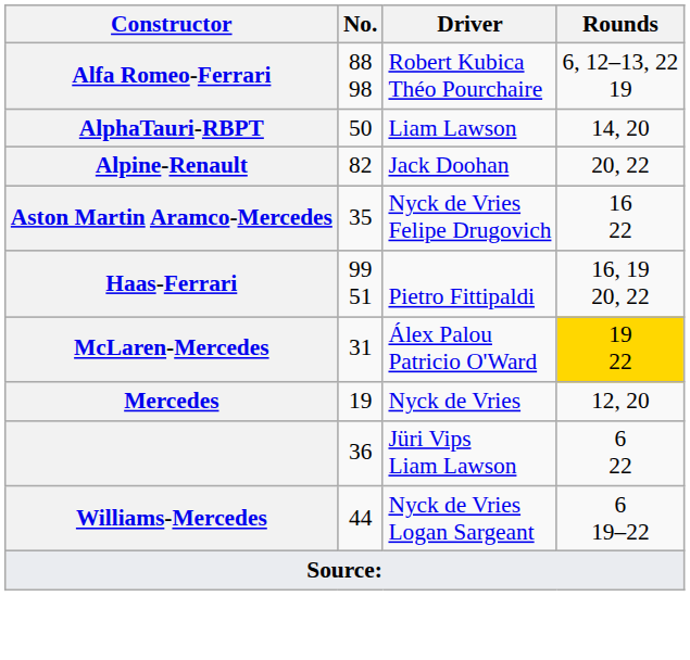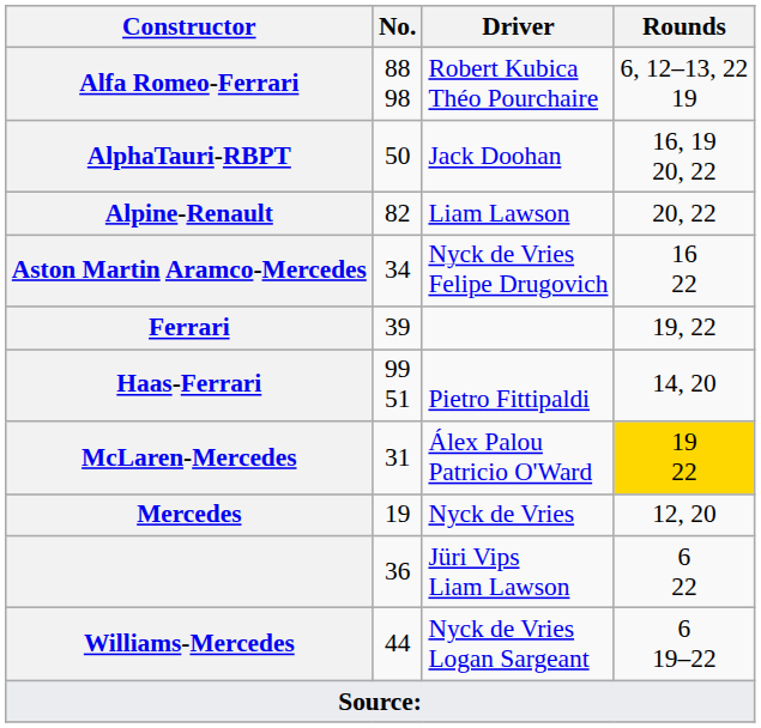 <table class="wikitable" style="font-size:85%">
 <tr>
 <th scope="col"><a href='#'>Constructor</a></th>
 <th scope="col">No.</th>
 <th scope="col">Driver</th>
 <th>Rounds</th>
 </tr>
 <tr>
 <th nowrap><a href='#'>Alfa Romeo</a>-<a href='#'>Ferrari</a></th>
 <td style="text-align:center" nowrap>88<br>98</td>
 <td><a href='#'>Robert Kubica</a><br><a href='#'>Théo Pourchaire</a></td>
 <td style="text-align:center" nowrap>6, 12–13, 22<br>19</td>
 </tr>
 <tr>
 <th nowrap><a href='#'>AlphaTauri</a>-<a href='#'>RBPT</a></th>
 <td style="text-align:center" nowrap>50</td>
-<td><a href='#'>Liam Lawson</a></td>
-<td style="text-align:center" nowrap>14, 20</td>
+<td><a href='#'>Jack Doohan</a></td>
+<td style="text-align:center" nowrap>16, 19<br>20, 22</td>
 </tr>
 <tr>
 <th><a href='#'>Alpine</a>-<a href='#'>Renault</a></th>
 <td style="text-align:center" nowrap>82</td>
-<td><a href='#'>Jack Doohan</a></td>
+<td><a href='#'>Liam Lawson</a></td>
 <td style="text-align:center" nowrap>20, 22</td>
 </tr>
 <tr>
 <th nowrap><a href='#'>Aston Martin</a> <a href='#'>Aramco</a>-<a href='#'>Mercedes</a></th>
-<td style="text-align:center" nowrap>35</td>
+<td style="text-align:center" nowrap>34</td>
 <td><a href='#'>Nyck de Vries</a><br><a href='#'>Felipe Drugovich</a></td>
 <td style="text-align:center" nowrap>16<br>22</td>
+</tr>
+<tr>
+<th><a href='#'>Ferrari</a></th>
+<td style="text-align:center" nowrap>39</td>
+<td></td>
+<td style="text-align:center" nowrap>19, 22</td>
 </tr>
 <tr>
 <th><a href='#'>Haas</a>-<a href='#'>Ferrari</a></th>
 <td style="text-align:center" nowrap>99<br>51</td>
 <td><br><a href='#'>Pietro Fittipaldi</a></td>
-<td style="text-align:center" nowrap>16, 19<br>20, 22</td>
+<td style="text-align:center" nowrap>14, 20</td>
 </tr>
 <tr>
 <th scope="row" nowrap><a href='#'>McLaren</a>-<a href='#'>Mercedes</a></th>
 <td style="text-align:center" nowrap>31</td>
 <td><a href='#'>Álex Palou</a><br><a href='#'>Patricio O'Ward</a></td>
 <td style="background: gold; text-align:center" nowrap>19<br>22</td>
 </tr>
 <tr>
 <th scope="row" nowrap><a href='#'>Mercedes</a></th>
 <td style="text-align:center" nowrap>19</td>
 <td><a href='#'>Nyck de Vries</a></td>
 <td style="text-align:center" nowrap>12, 20</td>
 </tr>
 <tr>
 <th></th>
 <td style="text-align:center" nowrap>36</td>
 <td><a href='#'>Jüri Vips</a><br><a href='#'>Liam Lawson</a></td>
 <td style="text-align:center" nowrap>6<br>22</td>
 </tr>
 <tr>
 <th><a href='#'>Williams</a>-<a href='#'>Mercedes</a></th>
 <td style="text-align:center" nowrap>44</td>
 <td><a href='#'>Nyck de Vries</a><br><a href='#'>Logan Sargeant</a></td>
 <td style="text-align:center" nowrap>6<br>19–22</td>
 </tr>
 <tr class="sortbottom">
 <td colspan="4" style="background-color:#EAECF0;text-align:center"><strong>Source:</strong></td>
 </tr>
 </table>
